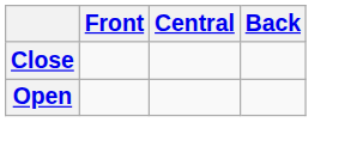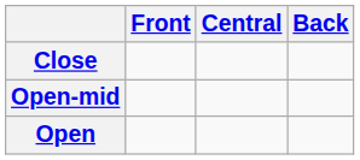 <table class="wikitable" style="text-align:center">
 <tr>
 <th></th>
 <th><a href='#'>Front</a></th>
 <th><a href='#'>Central</a></th>
 <th><a href='#'>Back</a></th>
 </tr>
 <tr>
 <th><a href='#'>Close</a></th>
 <td> </td>
 <td> </td>
 <td> </td>
 </tr>
 <tr>
+<th><a href='#'>Open-mid</a></th>
+<td> </td>
+<td></td>
+<td> </td>
+</tr>
+<tr>
 <th><a href='#'>Open</a></th>
 <td></td>
 <td> </td>
 <td></td>
 </tr>
 </table>
